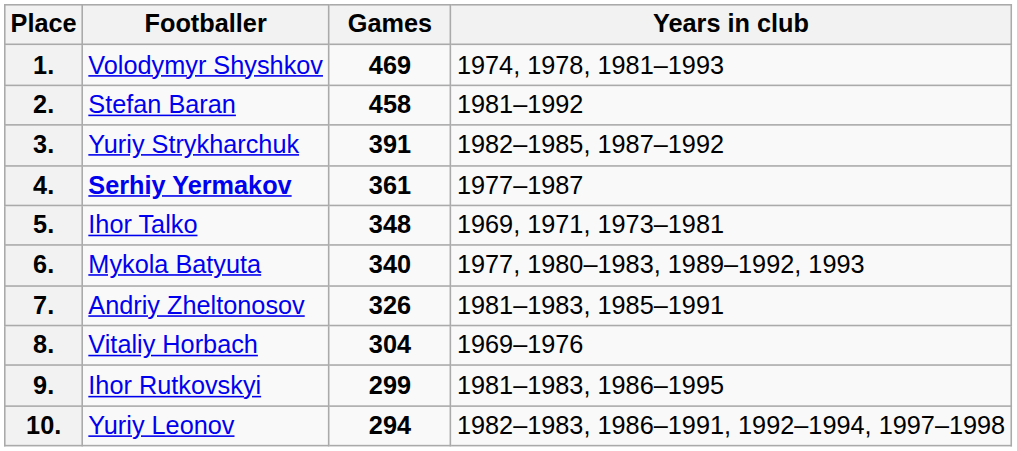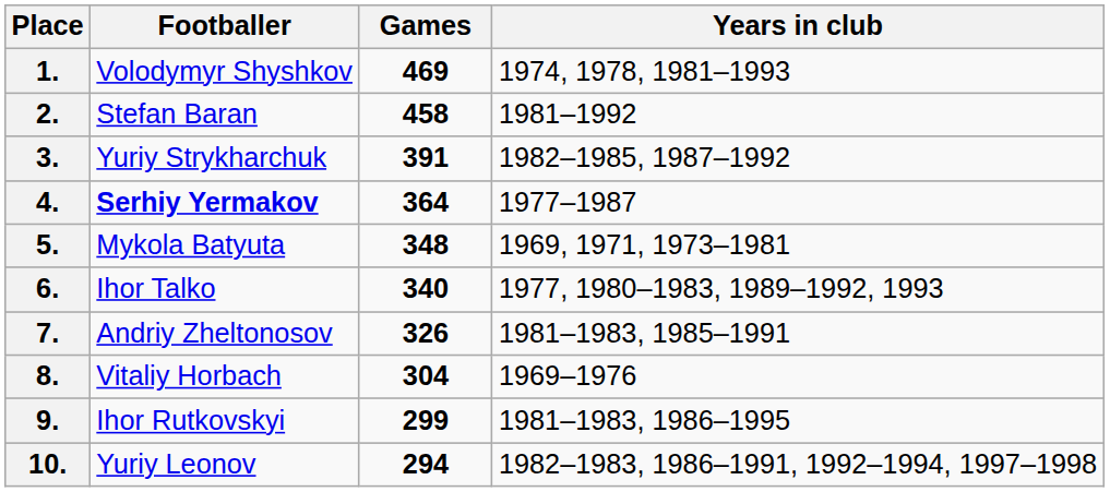 <table class="wikitable">
 <tr>
 <th>Place</th>
 <th>Footballer</th>
 <th>Games</th>
 <th>Years in club</th>
 </tr>
 <tr ---->
 <th>1.</th>
 <td><a href='#'>Volodymyr Shyshkov</a></td>
 <td align="center" width="70px"><strong>469</strong></td>
 <td>1974, 1978, 1981–1993</td>
 </tr>
 <tr ---->
 <th>2.</th>
 <td><a href='#'>Stefan Baran</a></td>
 <td align="center" width="70px"><strong>458</strong></td>
 <td>1981–1992</td>
 </tr>
 <tr ---->
 <th>3.</th>
 <td><a href='#'>Yuriy Strykharchuk</a></td>
 <td align="center" width="70px"><strong>391</strong></td>
 <td>1982–1985, 1987–1992</td>
 </tr>
 <tr ---->
 <th>4.</th>
 <td><strong><a href='#'>Serhiy Yermakov</a></strong></td>
-<td align="center" width="70px"><strong>361</strong></td>
+<td align="center" width="70px"><strong>364</strong></td>
 <td>1977–1987</td>
 </tr>
 <tr ---->
 <th>5.</th>
-<td><a href='#'>Ihor Talko</a></td>
+<td><a href='#'>Mykola Batyuta</a></td>
 <td align="center" width="70px"><strong>348</strong></td>
 <td>1969, 1971, 1973–1981</td>
 </tr>
 <tr ---->
 <th>6.</th>
-<td><a href='#'>Mykola Batyuta</a></td>
+<td><a href='#'>Ihor Talko</a></td>
 <td align="center" width="70px"><strong>340</strong></td>
 <td>1977, 1980–1983, 1989–1992, 1993</td>
 </tr>
 <tr ---->
 <th>7.</th>
 <td><a href='#'>Andriy Zheltonosov</a></td>
 <td align="center" width="70px"><strong>326</strong></td>
 <td>1981–1983, 1985–1991</td>
 </tr>
 <tr ---->
 <th>8.</th>
 <td><a href='#'>Vitaliy Horbach</a></td>
 <td align="center" width="70px"><strong>304</strong></td>
 <td>1969–1976</td>
 </tr>
 <tr ---->
 <th>9.</th>
 <td><a href='#'>Ihor Rutkovskyi</a></td>
 <td align="center" width="70px"><strong>299</strong></td>
 <td>1981–1983, 1986–1995</td>
 </tr>
 <tr ---->
 <th>10.</th>
 <td><a href='#'>Yuriy Leonov</a></td>
 <td align="center" width="70px"><strong>294</strong></td>
 <td>1982–1983, 1986–1991, 1992–1994, 1997–1998</td>
 </tr>
 </table>
